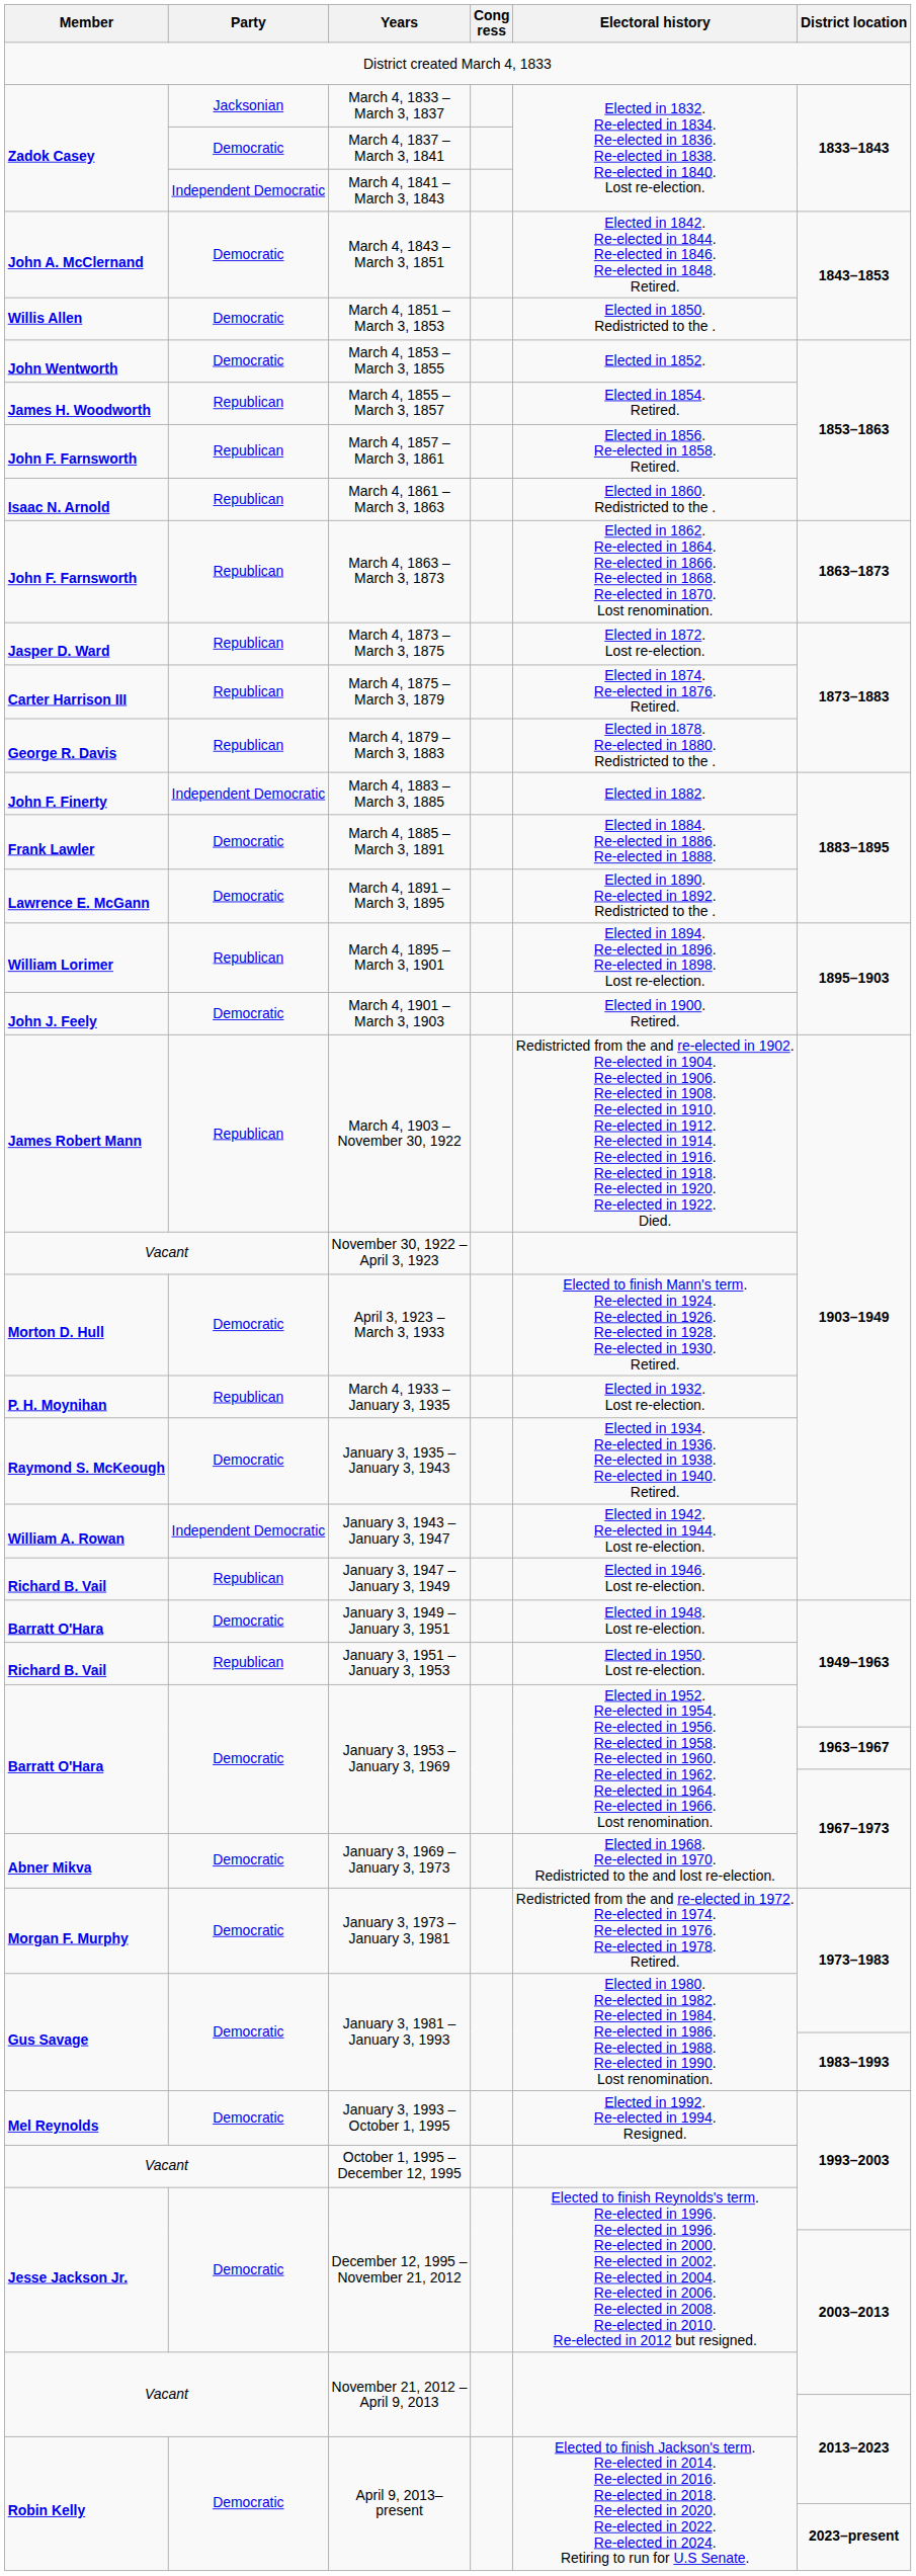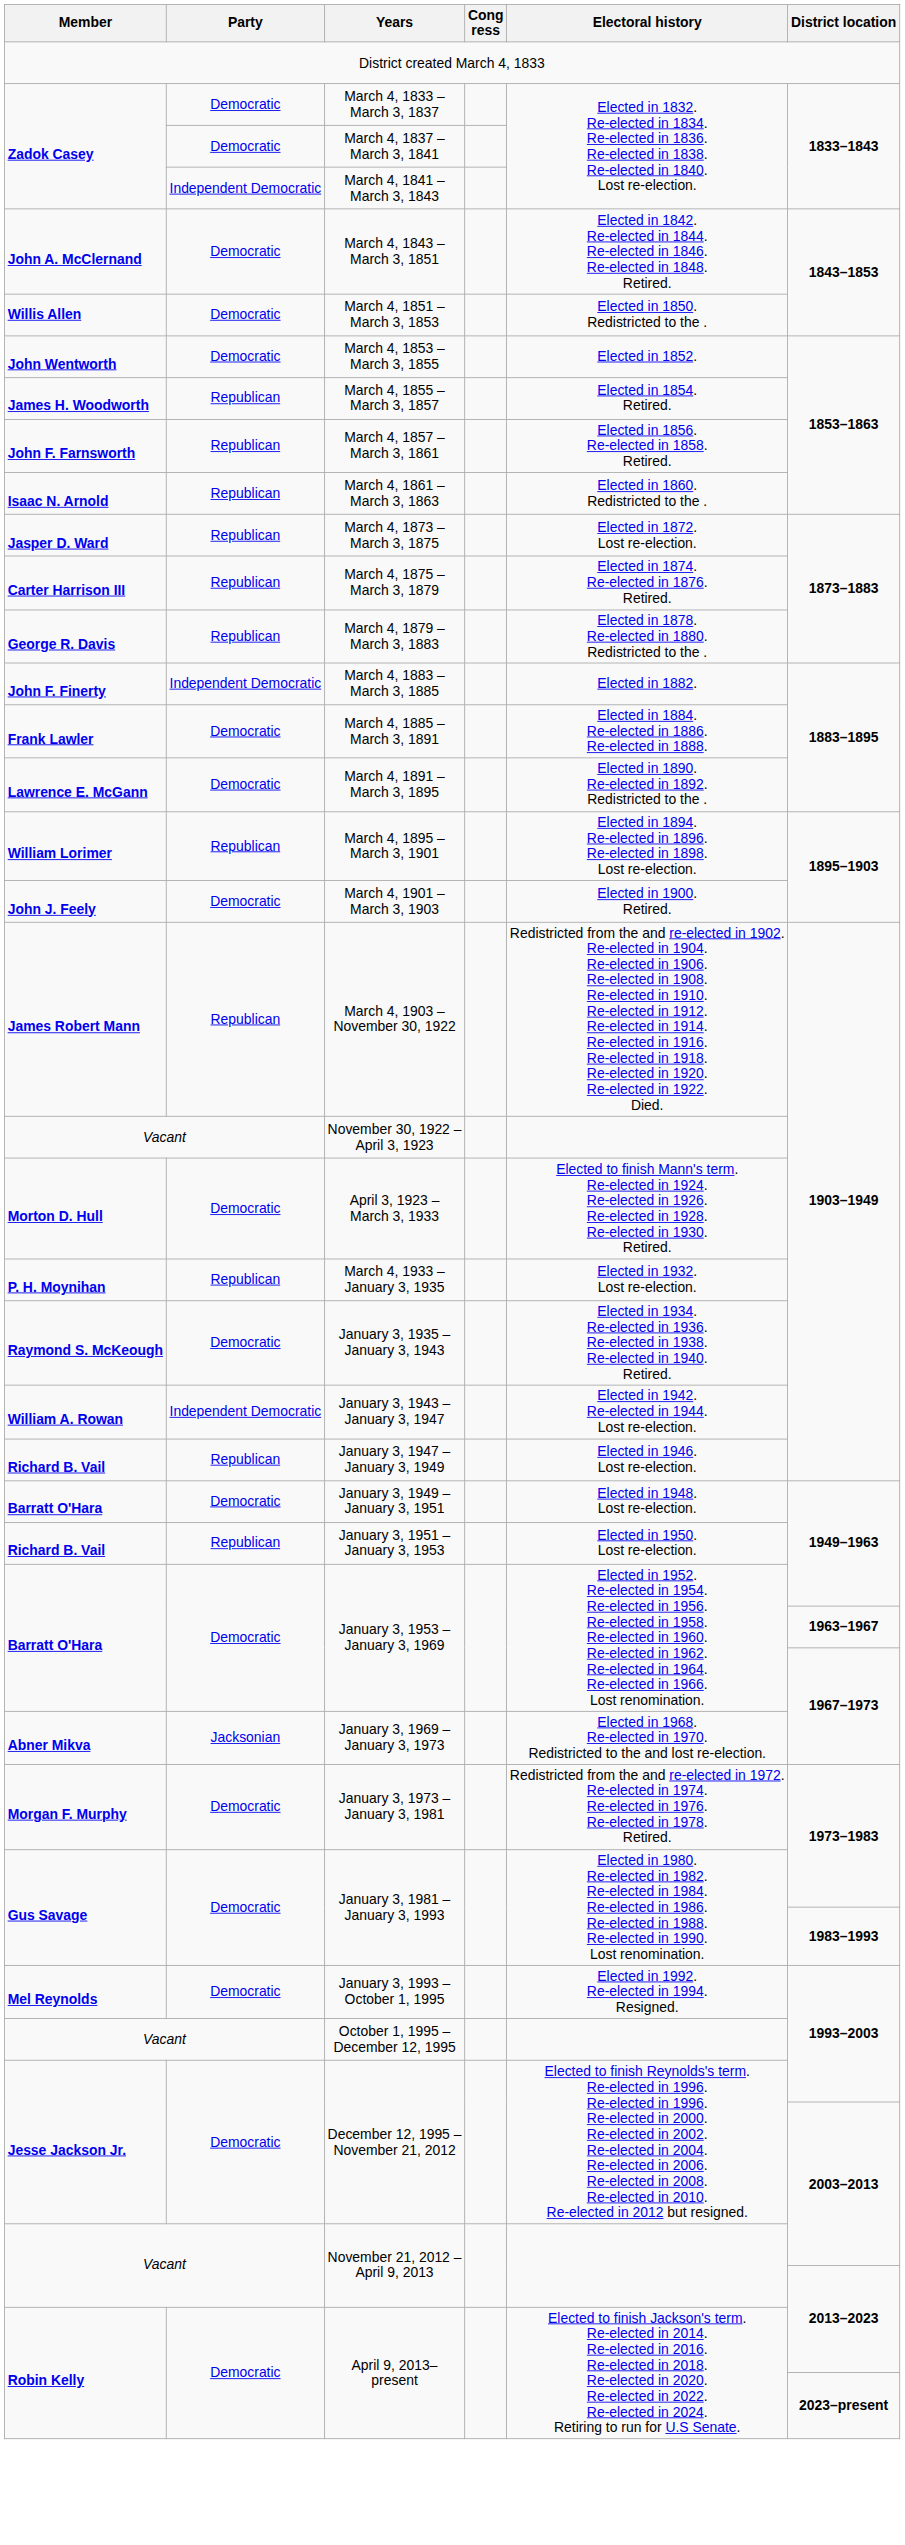 <table class=wikitable style="text-align:center">
 <tr>
 <th>Member</th>
 <th>Party</th>
 <th>Years</th>
 <th>Cong<br>ress</th>
 <th>Electoral history</th>
 <th>District location</th>
 </tr>
 <tr style="height:3em">
 <td colspan=6>District created March 4, 1833</td>
 </tr>
 <tr style="height:3em">
 <td align=left rowspan=3><br><strong><a href='#'>Zadok Casey</a></strong><br></td>
-<td><a href='#'>Jacksonian</a></td>
+<td><a href='#'>Democratic</a></td>
 <td nowrap>March 4, 1833 –<br>March 3, 1837</td>
 <td></td>
 <td rowspan=3><a href='#'>Elected in 1832</a>.<br><a href='#'>Re-elected in 1834</a>.<br><a href='#'>Re-elected in 1836</a>.<br><a href='#'>Re-elected in 1838</a>.<br><a href='#'>Re-elected in 1840</a>.<br>Lost re-election.</td>
 <td rowspan=3><strong>1833–1843</strong><br></td>
 </tr>
 <tr style="height:3em">
 <td><a href='#'>Democratic</a></td>
 <td nowrap>March 4, 1837 –<br>March 3, 1841</td>
 <td></td>
 </tr>
 <tr style="height:3em">
 <td><a href='#'>Independent Democratic</a></td>
 <td nowrap>March 4, 1841 –<br>March 3, 1843</td>
 <td></td>
 </tr>
 <tr style="height:3em">
 <td align=left><br><strong><a href='#'>John A. McClernand</a></strong><br></td>
 <td><a href='#'>Democratic</a></td>
 <td nowrap>March 4, 1843 –<br>March 3, 1851</td>
 <td></td>
 <td><a href='#'>Elected in 1842</a>.<br><a href='#'>Re-elected in 1844</a>.<br><a href='#'>Re-elected in 1846</a>.<br><a href='#'>Re-elected in 1848</a>.<br>Retired.</td>
 <td rowspan=2><strong>1843–1853</strong><br></td>
 </tr>
 <tr style="height:3em">
 <td align=left><strong><a href='#'>Willis Allen</a></strong><br></td>
 <td><a href='#'>Democratic</a></td>
 <td nowrap>March 4, 1851 –<br>March 3, 1853</td>
 <td></td>
 <td><a href='#'>Elected in 1850</a>.<br>Redistricted to the .</td>
 </tr>
 <tr style="height:3em">
 <td align=left><br><strong><a href='#'>John Wentworth</a></strong><br></td>
 <td><a href='#'>Democratic</a></td>
 <td nowrap>March 4, 1853 –<br>March 3, 1855</td>
 <td></td>
 <td><a href='#'>Elected in 1852</a>.<br></td>
 <td rowspan=4><strong>1853–1863</strong><br></td>
 </tr>
 <tr style="height:3em">
 <td align=left><br><strong><a href='#'>James H. Woodworth</a></strong><br></td>
 <td><a href='#'>Republican</a></td>
 <td nowrap>March 4, 1855 –<br>March 3, 1857</td>
 <td></td>
 <td><a href='#'>Elected in 1854</a>.<br>Retired.</td>
 </tr>
 <tr style="height:3em">
 <td align=left><br><strong><a href='#'>John F. Farnsworth</a></strong><br></td>
 <td><a href='#'>Republican</a></td>
 <td nowrap>March 4, 1857 –<br>March 3, 1861</td>
 <td></td>
 <td><a href='#'>Elected in 1856</a>.<br><a href='#'>Re-elected in 1858</a>.<br>Retired.</td>
 </tr>
 <tr style="height:3em">
 <td align=left><br><strong><a href='#'>Isaac N. Arnold</a></strong><br></td>
 <td><a href='#'>Republican</a></td>
 <td nowrap>March 4, 1861 –<br>March 3, 1863</td>
 <td></td>
 <td><a href='#'>Elected in 1860</a>.<br>Redistricted to the .</td>
-</tr>
-<tr style="height:3em">
-<td align=left><br><strong><a href='#'>John F. Farnsworth</a></strong><br></td>
-<td><a href='#'>Republican</a></td>
-<td nowrap>March 4, 1863 –<br>March 3, 1873</td>
-<td></td>
-<td><a href='#'>Elected in 1862</a>.<br><a href='#'>Re-elected in 1864</a>.<br><a href='#'>Re-elected in 1866</a>.<br><a href='#'>Re-elected in 1868</a>.<br><a href='#'>Re-elected in 1870</a>.<br>Lost renomination.</td>
-<td><strong>1863–1873</strong><br></td>
 </tr>
 <tr style="height:3em">
 <td align=left><br><strong><a href='#'>Jasper D. Ward</a></strong><br></td>
 <td><a href='#'>Republican</a></td>
 <td nowrap>March 4, 1873 –<br>March 3, 1875</td>
 <td></td>
 <td><a href='#'>Elected in 1872</a>.<br>Lost re-election.</td>
 <td rowspan=3><strong>1873–1883</strong><br></td>
 </tr>
 <tr style="height:3em">
 <td align=left><br><strong><a href='#'>Carter Harrison III</a></strong><br></td>
 <td><a href='#'>Republican</a></td>
 <td nowrap>March 4, 1875 –<br>March 3, 1879</td>
 <td></td>
 <td><a href='#'>Elected in 1874</a>.<br><a href='#'>Re-elected in 1876</a>.<br>Retired.</td>
 </tr>
 <tr style="height:3em">
 <td align=left><br><strong><a href='#'>George R. Davis</a></strong><br></td>
 <td><a href='#'>Republican</a></td>
 <td nowrap>March 4, 1879 –<br>March 3, 1883</td>
 <td></td>
 <td><a href='#'>Elected in 1878</a>.<br><a href='#'>Re-elected in 1880</a>.<br>Redistricted to the .</td>
 </tr>
 <tr style="height:3em">
 <td align=left><br><strong><a href='#'>John F. Finerty</a></strong><br></td>
 <td><a href='#'>Independent Democratic</a></td>
 <td nowrap>March 4, 1883 –<br>March 3, 1885</td>
 <td></td>
 <td><a href='#'>Elected in 1882</a>.<br></td>
 <td rowspan=3><strong>1883–1895</strong><br></td>
 </tr>
 <tr style="height:3em">
 <td align=left><br><strong><a href='#'>Frank Lawler</a></strong><br></td>
 <td><a href='#'>Democratic</a></td>
 <td nowrap>March 4, 1885 –<br>March 3, 1891</td>
 <td></td>
 <td><a href='#'>Elected in 1884</a>.<br><a href='#'>Re-elected in 1886</a>.<br><a href='#'>Re-elected in 1888</a>.<br></td>
 </tr>
 <tr style="height:3em">
 <td align=left><br><strong><a href='#'>Lawrence E. McGann</a></strong><br></td>
 <td><a href='#'>Democratic</a></td>
 <td nowrap>March 4, 1891 –<br>March 3, 1895</td>
 <td></td>
 <td><a href='#'>Elected in 1890</a>.<br><a href='#'>Re-elected in 1892</a>.<br>Redistricted to the .</td>
 </tr>
 <tr style="height:3em">
 <td align=left><br><strong><a href='#'>William Lorimer</a></strong><br></td>
 <td><a href='#'>Republican</a></td>
 <td nowrap>March 4, 1895 –<br>March 3, 1901</td>
 <td></td>
 <td><a href='#'>Elected in 1894</a>.<br><a href='#'>Re-elected in 1896</a>.<br><a href='#'>Re-elected in 1898</a>.<br>Lost re-election.</td>
 <td rowspan=2><strong>1895–1903</strong><br></td>
 </tr>
 <tr style="height:3em">
 <td align=left><br><strong><a href='#'>John J. Feely</a></strong><br></td>
 <td><a href='#'>Democratic</a></td>
 <td nowrap>March 4, 1901 –<br>March 3, 1903</td>
 <td></td>
 <td><a href='#'>Elected in 1900</a>.<br>Retired.</td>
 </tr>
 <tr style="height:3em">
 <td align=left><br><strong><a href='#'>James Robert Mann</a></strong><br></td>
 <td><a href='#'>Republican</a></td>
 <td nowrap>March 4, 1903 –<br>November 30, 1922</td>
 <td></td>
 <td>Redistricted from the  and <a href='#'>re-elected in 1902</a>.<br><a href='#'>Re-elected in 1904</a>.<br><a href='#'>Re-elected in 1906</a>.<br><a href='#'>Re-elected in 1908</a>.<br><a href='#'>Re-elected in 1910</a>.<br><a href='#'>Re-elected in 1912</a>.<br><a href='#'>Re-elected in 1914</a>.<br><a href='#'>Re-elected in 1916</a>.<br><a href='#'>Re-elected in 1918</a>.<br><a href='#'>Re-elected in 1920</a>.<br><a href='#'>Re-elected in 1922</a>.<br>Died.</td>
 <td rowspan=7><strong>1903–1949</strong><br></td>
 </tr>
 <tr style="height:3em">
 <td colspan=2><em>Vacant</em></td>
 <td nowrap>November 30, 1922 –<br>April 3, 1923</td>
 <td></td>
 <td></td>
 </tr>
 <tr style="height:3em">
 <td align=left><br><strong><a href='#'>Morton D. Hull</a></strong><br></td>
 <td><a href='#'>Democratic</a></td>
 <td nowrap>April 3, 1923 –<br>March 3, 1933</td>
 <td></td>
 <td><a href='#'>Elected to finish Mann's term</a>.<br><a href='#'>Re-elected in 1924</a>.<br><a href='#'>Re-elected in 1926</a>.<br><a href='#'>Re-elected in 1928</a>.<br><a href='#'>Re-elected in 1930</a>.<br>Retired.</td>
 </tr>
 <tr style="height:3em">
 <td align=left><br><strong><a href='#'>P. H. Moynihan</a></strong><br></td>
 <td><a href='#'>Republican</a></td>
 <td nowrap>March 4, 1933 –<br>January 3, 1935</td>
 <td></td>
 <td><a href='#'>Elected in 1932</a>.<br>Lost re-election.</td>
 </tr>
 <tr style="height:3em">
 <td align=left><br><strong><a href='#'>Raymond S. McKeough</a></strong><br></td>
 <td><a href='#'>Democratic</a></td>
 <td nowrap>January 3, 1935 –<br>January 3, 1943</td>
 <td></td>
 <td><a href='#'>Elected in 1934</a>.<br><a href='#'>Re-elected in 1936</a>.<br><a href='#'>Re-elected in 1938</a>.<br><a href='#'>Re-elected in 1940</a>.<br>Retired.</td>
 </tr>
 <tr style="height:3em">
 <td align=left><br> <strong><a href='#'>William A. Rowan</a></strong><br></td>
 <td><a href='#'>Independent Democratic</a></td>
 <td nowrap>January 3, 1943 –<br>January 3, 1947</td>
 <td></td>
 <td><a href='#'>Elected in 1942</a>.<br><a href='#'>Re-elected in 1944</a>.<br>Lost re-election.</td>
 </tr>
 <tr style="height:3em">
 <td align=left><br><strong><a href='#'>Richard B. Vail</a></strong><br></td>
 <td><a href='#'>Republican</a></td>
 <td nowrap>January 3, 1947 –<br>January 3, 1949</td>
 <td></td>
 <td><a href='#'>Elected in 1946</a>.<br>Lost re-election.</td>
 </tr>
 <tr style="height:3em">
 <td align=left><br><strong><a href='#'>Barratt O'Hara</a></strong><br></td>
 <td><a href='#'>Democratic</a></td>
 <td nowrap>January 3, 1949 –<br>January 3, 1951</td>
 <td></td>
 <td><a href='#'>Elected in 1948</a>.<br>Lost re-election.</td>
 <td rowspan=3><strong>1949–1963</strong><br></td>
 </tr>
 <tr style="height:3em">
 <td align=left><br><strong><a href='#'>Richard B. Vail</a></strong><br></td>
 <td><a href='#'>Republican</a></td>
 <td nowrap>January 3, 1951 –<br>January 3, 1953</td>
 <td></td>
 <td><a href='#'>Elected in 1950</a>.<br>Lost re-election.</td>
 </tr>
 <tr style="height:3em">
 <td rowspan=3 align=left><br><strong><a href='#'>Barratt O'Hara</a></strong><br></td>
 <td rowspan=3 ><a href='#'>Democratic</a></td>
 <td rowspan=3 nowrap>January 3, 1953 –<br>January 3, 1969</td>
 <td rowspan=3></td>
 <td rowspan=3><a href='#'>Elected in 1952</a>.<br><a href='#'>Re-elected in 1954</a>.<br><a href='#'>Re-elected in 1956</a>.<br><a href='#'>Re-elected in 1958</a>.<br><a href='#'>Re-elected in 1960</a>.<br><a href='#'>Re-elected in 1962</a>.<br><a href='#'>Re-elected in 1964</a>.<br><a href='#'>Re-elected in 1966</a>.<br>Lost renomination.</td>
 </tr>
 <tr style="height:3em">
 <td><strong>1963–1967</strong><br></td>
 </tr>
 <tr style="height:3em">
 <td rowspan=2><strong>1967–1973</strong><br></td>
 </tr>
 <tr style="height:3em">
 <td align=left><br><strong><a href='#'>Abner Mikva</a></strong><br></td>
-<td><a href='#'>Democratic</a></td>
+<td><a href='#'>Jacksonian</a></td>
 <td nowrap>January 3, 1969 –<br>January 3, 1973</td>
 <td></td>
 <td><a href='#'>Elected in 1968</a>.<br><a href='#'>Re-elected in 1970</a>.<br>Redistricted to the  and lost re-election.</td>
 </tr>
 <tr style="height:3em">
 <td align=left><br><strong><a href='#'>Morgan F. Murphy</a></strong><br></td>
 <td><a href='#'>Democratic</a></td>
 <td nowrap>January 3, 1973 –<br>January 3, 1981</td>
 <td></td>
 <td>Redistricted from the  and <a href='#'>re-elected in 1972</a>.<br><a href='#'>Re-elected in 1974</a>.<br><a href='#'>Re-elected in 1976</a>.<br><a href='#'>Re-elected in 1978</a>.<br>Retired.</td>
 <td rowspan=2><strong>1973–1983</strong><br></td>
 </tr>
 <tr style="height:3em">
 <td rowspan=2 align=left><br><strong><a href='#'>Gus Savage</a></strong><br></td>
 <td rowspan=2 ><a href='#'>Democratic</a></td>
 <td rowspan=2 nowrap>January 3, 1981 –<br>January 3, 1993</td>
 <td rowspan=2></td>
 <td rowspan=2><a href='#'>Elected in 1980</a>.<br><a href='#'>Re-elected in 1982</a>.<br><a href='#'>Re-elected in 1984</a>.<br><a href='#'>Re-elected in 1986</a>.<br><a href='#'>Re-elected in 1988</a>.<br><a href='#'>Re-elected in 1990</a>.<br>Lost renomination.</td>
 </tr>
 <tr style="height:3em">
 <td><strong>1983–1993</strong><br></td>
 </tr>
 <tr style="height:3em">
 <td align=left><br><strong><a href='#'>Mel Reynolds</a></strong><br></td>
 <td><a href='#'>Democratic</a></td>
 <td nowrap>January 3, 1993 –<br>October 1, 1995</td>
 <td></td>
 <td><a href='#'>Elected in 1992</a>.<br><a href='#'>Re-elected in 1994</a>.<br>Resigned.</td>
 <td rowspan=3><strong>1993–2003</strong><br></td>
 </tr>
 <tr style="height:3em">
 <td colspan=2><em>Vacant</em></td>
 <td nowrap>October 1, 1995 –<br>December 12, 1995</td>
 <td></td>
 <td></td>
 </tr>
 <tr style="height:3em">
 <td rowspan=2 align=left><br><strong><a href='#'>Jesse Jackson Jr.</a></strong><br></td>
 <td rowspan=2 ><a href='#'>Democratic</a></td>
 <td rowspan=2 nowrap>December 12, 1995 –<br>November 21, 2012</td>
 <td rowspan=2></td>
 <td rowspan=2><a href='#'>Elected to finish Reynolds's term</a>.<br><a href='#'>Re-elected in 1996</a>.<br><a href='#'>Re-elected in 1996</a>.<br><a href='#'>Re-elected in 2000</a>.<br><a href='#'>Re-elected in 2002</a>.<br><a href='#'>Re-elected in 2004</a>.<br><a href='#'>Re-elected in 2006</a>.<br><a href='#'>Re-elected in 2008</a>.<br><a href='#'>Re-elected in 2010</a>.<br><a href='#'>Re-elected in 2012</a> but resigned.</td>
 </tr>
 <tr style="height:3em">
 <td rowspan=2><strong>2003–2013</strong><br></td>
 </tr>
 <tr style="height:3em">
 <td rowspan=2 colspan=2><em>Vacant</em></td>
 <td rowspan=2 nowrap>November 21, 2012 –<br>April 9, 2013</td>
 <td rowspan=2></td>
 <td rowspan=2></td>
 </tr>
 <tr style="height:3em">
 <td rowspan=2><strong>2013–2023</strong><br></td>
 </tr>
 <tr style="height:3em">
 <td rowspan=2 align=left><br><strong><a href='#'>Robin Kelly</a></strong><br></td>
 <td rowspan=2 ><a href='#'>Democratic</a></td>
 <td rowspan=2 nowrap>April 9, 2013–<br>present</td>
 <td rowspan=2></td>
 <td rowspan=2><a href='#'>Elected to finish Jackson's term</a>.<br><a href='#'>Re-elected in 2014</a>.<br><a href='#'>Re-elected in 2016</a>.<br><a href='#'>Re-elected in 2018</a>.<br><a href='#'>Re-elected in 2020</a>.<br><a href='#'>Re-elected in 2022</a>.<br><a href='#'>Re-elected in 2024</a>.<br>Retiring to run for <a href='#'>U.S Senate</a>.</td>
 </tr>
 <tr style="height:3em">
 <td><strong>2023–present</strong><br></td>
 </tr>
 </table>
